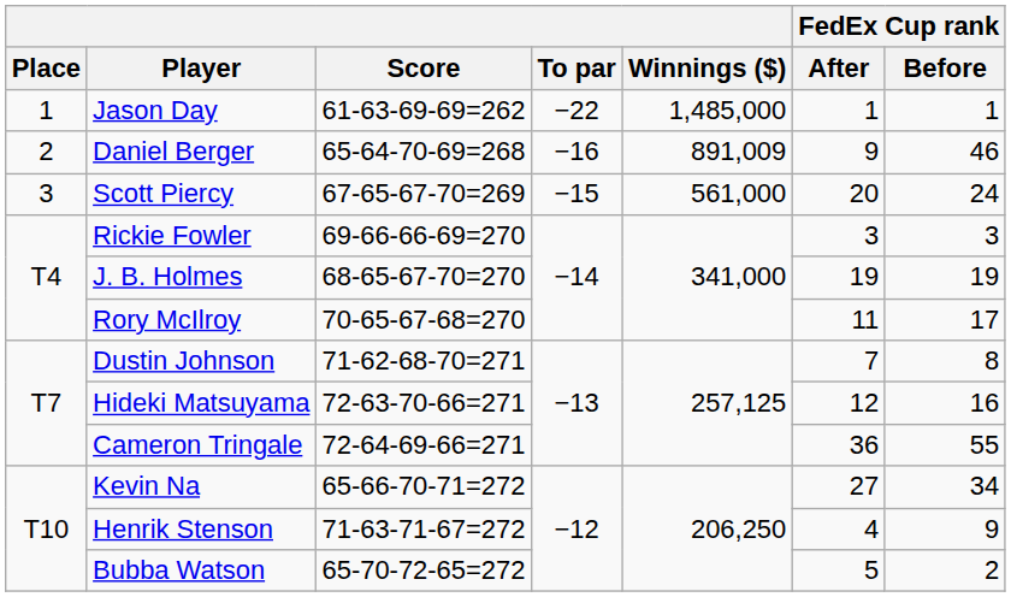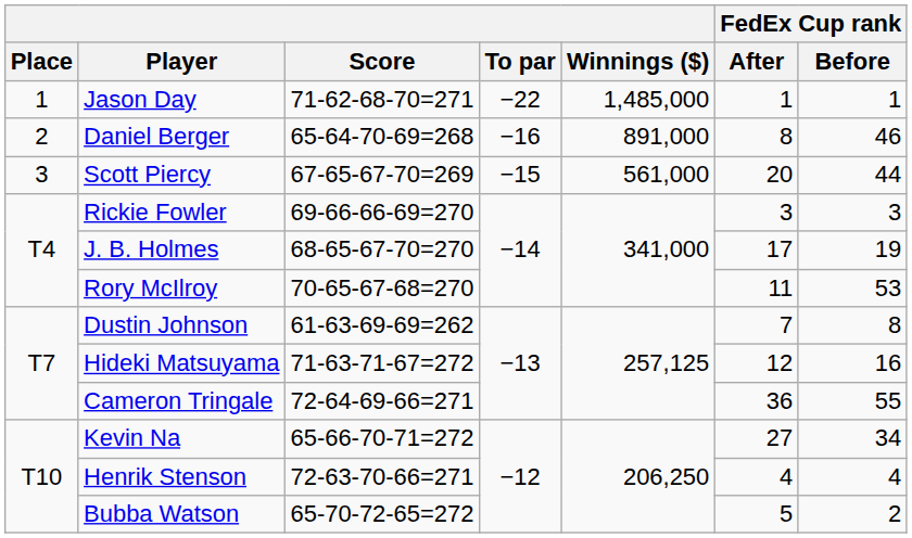 <table class=wikitable>
 <tr>
 <th colspan=5></th>
 <th colspan=2>FedEx Cup rank</th>
 </tr>
 <tr>
 <th>Place</th>
 <th>Player</th>
 <th>Score</th>
 <th>To par</th>
 <th>Winnings ($)</th>
 <th>After</th>
 <th>Before</th>
 </tr>
 <tr>
 <td align=center>1</td>
 <td> <a href='#'>Jason Day</a></td>
-<td>61-63-69-69=262</td>
+<td>71-62-68-70=271</td>
 <td align=center>−22</td>
 <td align=right>1,485,000</td>
 <td align=right>1</td>
 <td align=right>1</td>
 </tr>
 <tr>
 <td align=center>2</td>
 <td> <a href='#'>Daniel Berger</a></td>
 <td>65-64-70-69=268</td>
 <td align=center>−16</td>
-<td align=right>891,009</td>
-<td align=right>9</td>
+<td align=right>891,000</td>
+<td align=right>8</td>
 <td align=right>46</td>
 </tr>
 <tr>
 <td align=center>3</td>
 <td> <a href='#'>Scott Piercy</a></td>
 <td>67-65-67-70=269</td>
 <td align=center>−15</td>
 <td align=right>561,000</td>
 <td align=right>20</td>
-<td align=right>24</td>
+<td align=right>44</td>
 </tr>
 <tr>
 <td rowspan="3" style="text-align:center;">T4</td>
 <td> <a href='#'>Rickie Fowler</a></td>
 <td>69-66-66-69=270</td>
 <td rowspan="3" style="text-align:center;">−14</td>
 <td rowspan="3" style="text-align:right;">341,000</td>
 <td align=right>3</td>
 <td align=right>3</td>
 </tr>
 <tr>
 <td> <a href='#'>J. B. Holmes</a></td>
 <td>68-65-67-70=270</td>
-<td align=right>19</td>
+<td align=right>17</td>
 <td align=right>19</td>
 </tr>
 <tr>
 <td> <a href='#'>Rory McIlroy</a></td>
 <td>70-65-67-68=270</td>
 <td align=right>11</td>
-<td align=right>17</td>
+<td align=right>53</td>
 </tr>
 <tr>
 <td rowspan="3" style="text-align:center;">T7</td>
 <td> <a href='#'>Dustin Johnson</a></td>
-<td>71-62-68-70=271</td>
+<td>61-63-69-69=262</td>
 <td rowspan="3" style="text-align:center;">−13</td>
 <td rowspan="3" style="text-align:right;">257,125</td>
 <td align=right>7</td>
 <td align=right>8</td>
 </tr>
 <tr>
 <td> <a href='#'>Hideki Matsuyama</a></td>
-<td>72-63-70-66=271</td>
+<td>71-63-71-67=272</td>
 <td align=right>12</td>
 <td align=right>16</td>
 </tr>
 <tr>
 <td> <a href='#'>Cameron Tringale</a></td>
 <td>72-64-69-66=271</td>
 <td align=right>36</td>
 <td align=right>55</td>
 </tr>
 <tr>
 <td rowspan="3" style="text-align:center;">T10</td>
 <td> <a href='#'>Kevin Na</a></td>
 <td>65-66-70-71=272</td>
 <td rowspan="3" style="text-align:center;">−12</td>
 <td rowspan="3" style="text-align:right;">206,250</td>
 <td align=right>27</td>
 <td align=right>34</td>
 </tr>
 <tr>
 <td> <a href='#'>Henrik Stenson</a></td>
-<td>71-63-71-67=272</td>
+<td>72-63-70-66=271</td>
 <td align=right>4</td>
-<td align=right>9</td>
+<td align=right>4</td>
 </tr>
 <tr>
 <td> <a href='#'>Bubba Watson</a></td>
 <td>65-70-72-65=272</td>
 <td align=right>5</td>
 <td align=right>2</td>
 </tr>
 </table>
